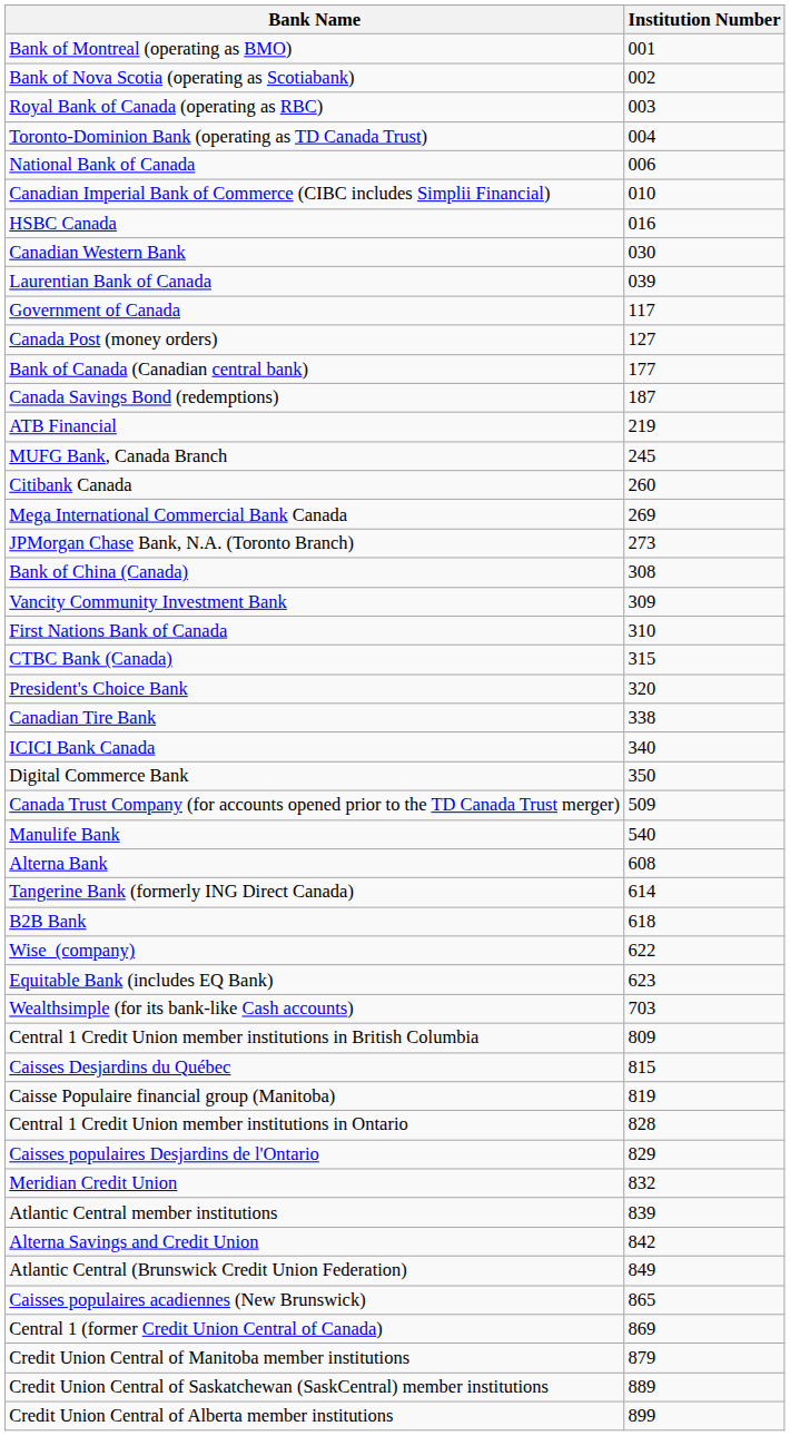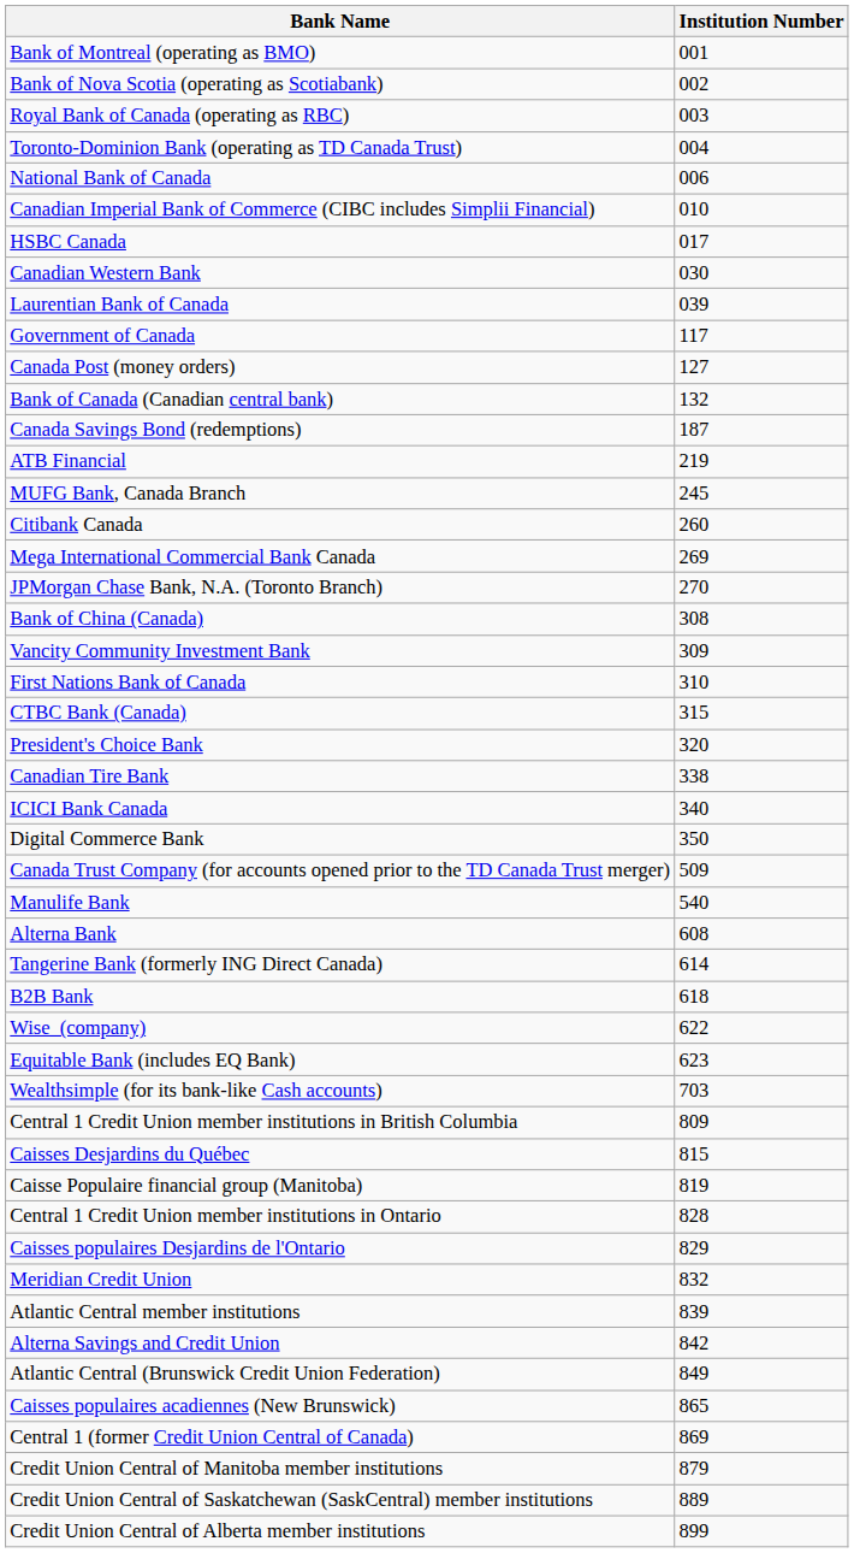 <table class="wikitable sortable">
 <tr>
 <th>Bank Name</th>
 <th>Institution Number</th>
 </tr>
 <tr>
 <td><a href='#'>Bank of Montreal</a> (operating as <a href='#'>BMO</a>)</td>
 <td>001</td>
 </tr>
 <tr>
 <td><a href='#'>Bank of Nova Scotia</a> (operating as <a href='#'>Scotiabank</a>)</td>
 <td>002</td>
 </tr>
 <tr>
 <td><a href='#'>Royal Bank of Canada</a> (operating as <a href='#'>RBC</a>)</td>
 <td>003</td>
 </tr>
 <tr>
 <td><a href='#'>Toronto-Dominion Bank</a> (operating as <a href='#'>TD Canada Trust</a>)</td>
 <td>004</td>
 </tr>
 <tr>
 <td><a href='#'>National Bank of Canada</a></td>
 <td>006</td>
 </tr>
 <tr>
 <td><a href='#'>Canadian Imperial Bank of Commerce</a> (CIBC includes <a href='#'>Simplii Financial</a>)</td>
 <td>010</td>
 </tr>
 <tr>
 <td><a href='#'>HSBC Canada</a></td>
-<td>016</td>
+<td>017</td>
 </tr>
 <tr>
 <td><a href='#'>Canadian Western Bank</a></td>
 <td>030</td>
 </tr>
 <tr>
 <td><a href='#'>Laurentian Bank of Canada</a></td>
 <td>039</td>
 </tr>
 <tr>
 <td><a href='#'>Government of Canada</a></td>
 <td>117</td>
 </tr>
 <tr>
 <td><a href='#'>Canada Post</a> (money orders)</td>
 <td>127</td>
 </tr>
 <tr>
 <td><a href='#'>Bank of Canada</a> (Canadian <a href='#'>central bank</a>)</td>
-<td>177</td>
+<td>132</td>
 </tr>
 <tr>
 <td><a href='#'>Canada Savings Bond</a> (redemptions)</td>
 <td>187</td>
 </tr>
 <tr>
 <td><a href='#'>ATB Financial</a></td>
 <td>219</td>
 </tr>
 <tr>
 <td><a href='#'>MUFG Bank</a>, Canada Branch</td>
 <td>245</td>
 </tr>
 <tr>
 <td><a href='#'>Citibank</a> Canada</td>
 <td>260</td>
 </tr>
 <tr>
 <td><a href='#'>Mega International Commercial Bank</a> Canada</td>
 <td>269</td>
 </tr>
 <tr>
 <td><a href='#'>JPMorgan Chase</a> Bank, N.A. (Toronto Branch)</td>
-<td>273</td>
+<td>270</td>
 </tr>
 <tr>
 <td><a href='#'>Bank of China (Canada)</a></td>
 <td>308</td>
 </tr>
 <tr>
 <td><a href='#'>Vancity Community Investment Bank</a> </td>
 <td>309</td>
 </tr>
 <tr>
 <td><a href='#'>First Nations Bank of Canada</a></td>
 <td>310</td>
 </tr>
 <tr>
 <td><a href='#'>CTBC Bank (Canada)</a></td>
 <td>315</td>
 </tr>
 <tr>
 <td><a href='#'>President's Choice Bank</a></td>
 <td>320</td>
 </tr>
 <tr>
 <td><a href='#'>Canadian Tire Bank</a></td>
 <td>338</td>
 </tr>
 <tr>
 <td><a href='#'>ICICI Bank Canada</a></td>
 <td>340</td>
 </tr>
 <tr>
 <td>Digital Commerce Bank</td>
 <td>350</td>
 </tr>
 <tr>
 <td><a href='#'>Canada Trust Company</a> (for accounts opened prior to the <a href='#'>TD Canada Trust</a> merger)</td>
 <td>509</td>
 </tr>
 <tr>
 <td><a href='#'>Manulife Bank</a></td>
 <td>540</td>
 </tr>
 <tr>
 <td><a href='#'>Alterna Bank</a></td>
 <td>608</td>
 </tr>
 <tr>
 <td><a href='#'>Tangerine Bank</a> (formerly ING Direct Canada)</td>
 <td>614</td>
 </tr>
 <tr>
 <td><a href='#'>B2B Bank</a></td>
 <td>618</td>
 </tr>
 <tr>
 <td><a href='#'>Wise_(company)</a></td>
 <td>622</td>
 </tr>
 <tr>
 <td><a href='#'>Equitable Bank</a> (includes EQ Bank)</td>
 <td>623</td>
 </tr>
 <tr>
 <td><a href='#'>Wealthsimple</a> (for its bank-like <a href='#'>Cash accounts</a>)</td>
 <td>703</td>
 </tr>
 <tr>
 <td>Central 1 Credit Union member institutions in British Columbia</td>
 <td>809</td>
 </tr>
 <tr>
 <td><a href='#'>Caisses Desjardins du Québec</a></td>
 <td>815</td>
 </tr>
 <tr>
 <td>Caisse Populaire financial group (Manitoba)</td>
 <td>819</td>
 </tr>
 <tr>
 <td>Central 1 Credit Union member institutions in Ontario</td>
 <td>828</td>
 </tr>
 <tr>
 <td><a href='#'>Caisses populaires Desjardins de l'Ontario</a></td>
 <td>829</td>
 </tr>
 <tr>
 <td><a href='#'>Meridian Credit Union</a></td>
 <td>832</td>
 </tr>
 <tr>
 <td>Atlantic Central member institutions</td>
 <td>839</td>
 </tr>
 <tr>
 <td><a href='#'>Alterna Savings and Credit Union</a></td>
 <td>842</td>
 </tr>
 <tr>
 <td>Atlantic Central (Brunswick Credit Union Federation)</td>
 <td>849</td>
 </tr>
 <tr>
 <td><a href='#'>Caisses populaires acadiennes</a> (New Brunswick)</td>
 <td>865</td>
 </tr>
 <tr>
 <td>Central 1 (former <a href='#'>Credit Union Central of Canada</a>)</td>
 <td>869</td>
 </tr>
 <tr>
 <td>Credit Union Central of Manitoba member institutions</td>
 <td>879</td>
 </tr>
 <tr>
 <td>Credit Union Central of Saskatchewan (SaskCentral) member institutions</td>
 <td>889</td>
 </tr>
 <tr>
 <td>Credit Union Central of Alberta member institutions</td>
 <td>899</td>
 </tr>
 </table>
